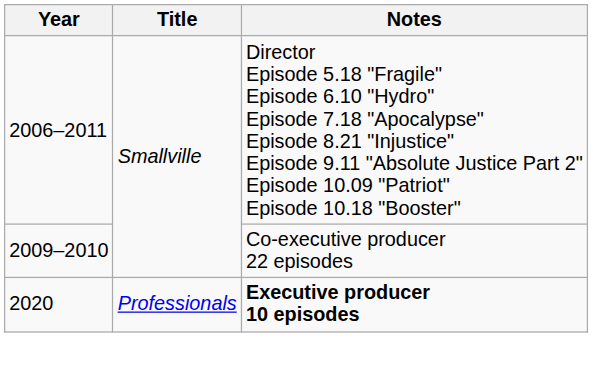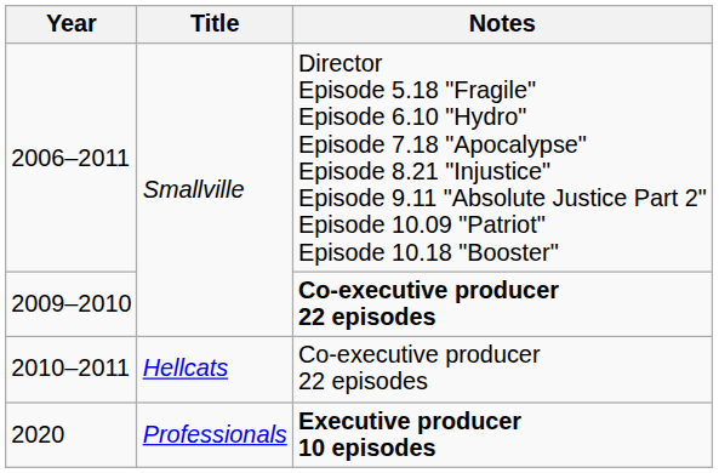 <table class="wikitable sortable">
 <tr>
 <th>Year</th>
 <th>Title</th>
 <th class="unsortable">Notes</th>
 </tr>
 <tr>
 <td>2006–2011</td>
 <td rowspan="2"><em>Smallville</em></td>
 <td>Director <br> Episode 5.18 "Fragile" <br> Episode 6.10 "Hydro" <br> Episode 7.18 "Apocalypse" <br> Episode 8.21 "Injustice" <br> Episode 9.11 "Absolute Justice Part 2" <br> Episode 10.09 "Patriot" <br> Episode 10.18 "Booster"</td>
 </tr>
 <tr>
 <td>2009–2010</td>
+<td><strong>Co-executive producer <br> 22 episodes</strong></td>
+</tr>
+<tr>
+<td>2010–2011</td>
+<td><em><a href='#'>Hellcats</a></em></td>
 <td>Co-executive producer <br> 22 episodes</td>
 </tr>
 <tr>
 <td>2020</td>
 <td><em><a href='#'>Professionals</a></em></td>
 <td><strong>Executive producer <br> 10 episodes</strong></td>
 </tr>
 </table>
